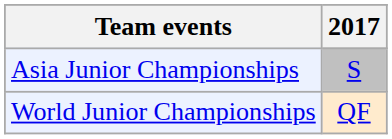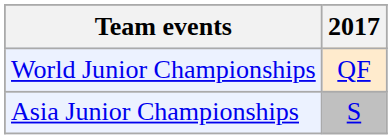 <table class="wikitable" style="font-size: 90%; text-align:center">
 <tr>
 <th>Team events</th>
 <th>2017</th>
 </tr>
 <tr>
+<td bgcolor="#ECF2FF"; align="left"><a href='#'>World Junior Championships</a></td>
+<td bgcolor=FFEBCD><a href='#'>QF</a></td>
+</tr>
+<tr>
 <td bgcolor="#ECF2FF"; align="left"><a href='#'>Asia Junior Championships</a></td>
 <td bgcolor=silver><a href='#'>S</a></td>
 </tr>
-<tr>
-<td bgcolor="#ECF2FF"; align="left"><a href='#'>World Junior Championships</a></td>
-<td bgcolor=FFEBCD><a href='#'>QF</a></td>
-</tr>
 </table>
